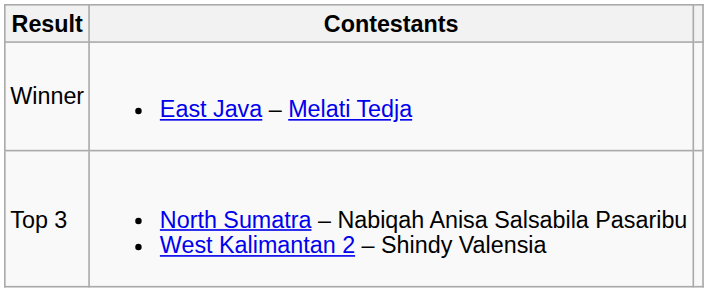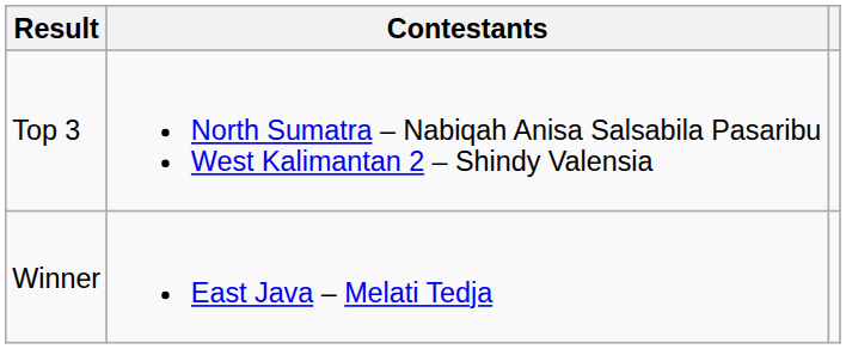 <table class="wikitable" style="font-size: 90%;">
 <tr>
 <th>Result</th>
 <th>Contestants</th>
 <th></th>
 </tr>
 <tr>
+<td>Top 3</td>
+<td><br><ul><li><a href='#'>North Sumatra</a> – Nabiqah Anisa Salsabila Pasaribu</li><li><a href='#'>West Kalimantan 2</a> – Shindy Valensia</li></ul></td>
+<td align="center"></td>
+</tr>
+<tr>
 <td>Winner</td>
 <td><br><ul><li><a href='#'>East Java</a> – <a href='#'>Melati Tedja</a></li></ul></td>
 <td align="center"></td>
 </tr>
-<tr>
-<td>Top 3</td>
-<td><br><ul><li><a href='#'>North Sumatra</a> – Nabiqah Anisa Salsabila Pasaribu</li><li><a href='#'>West Kalimantan 2</a> – Shindy Valensia</li></ul></td>
-<td align="center"></td>
-</tr>
 </table>
